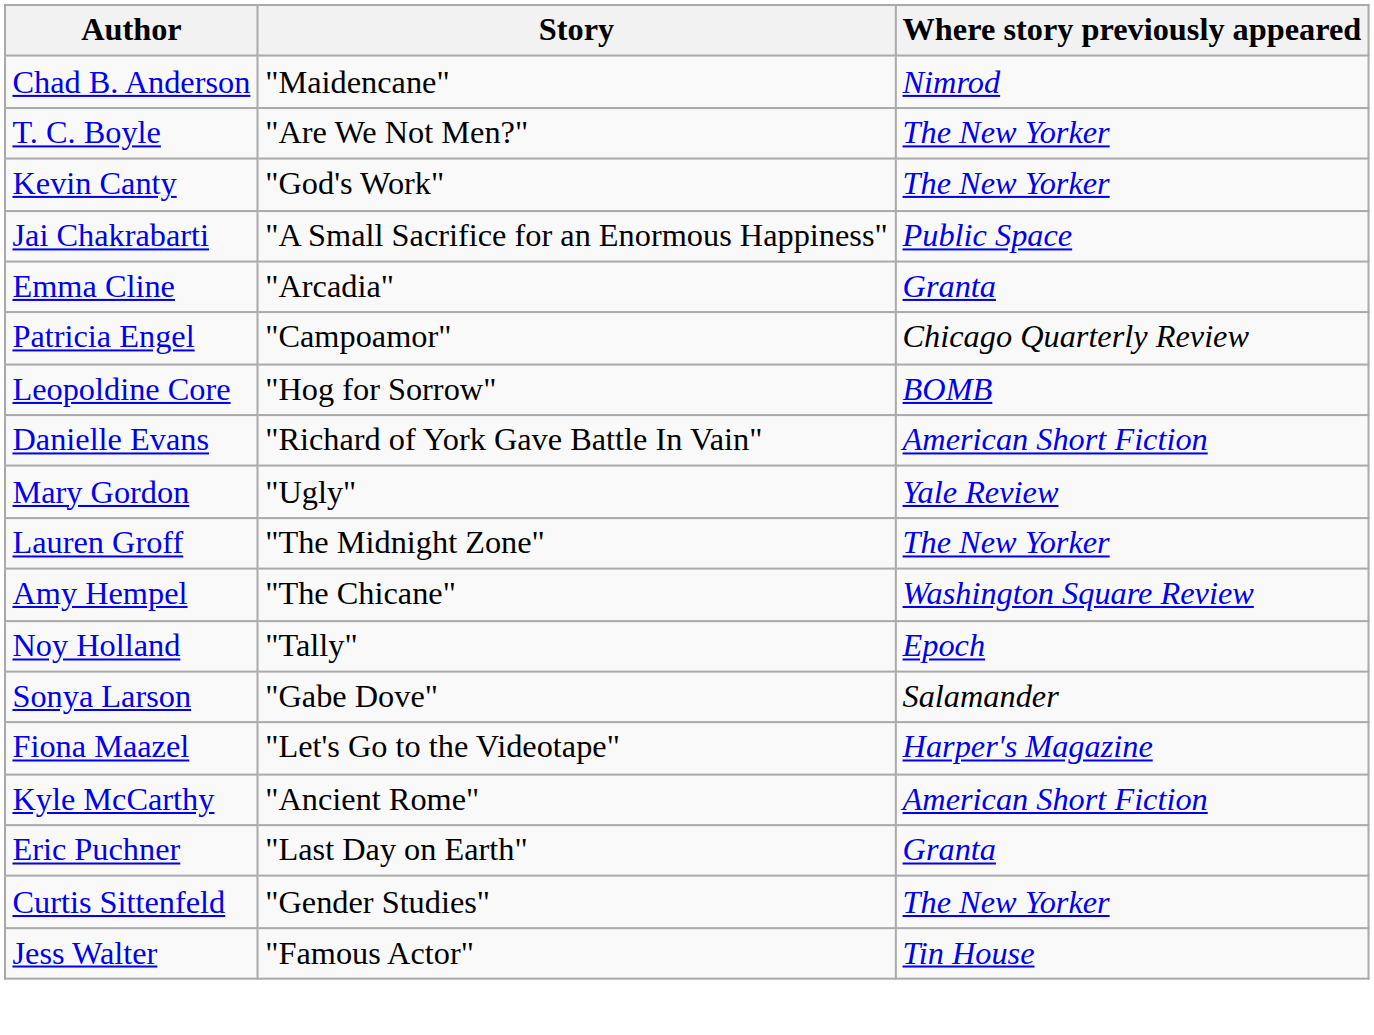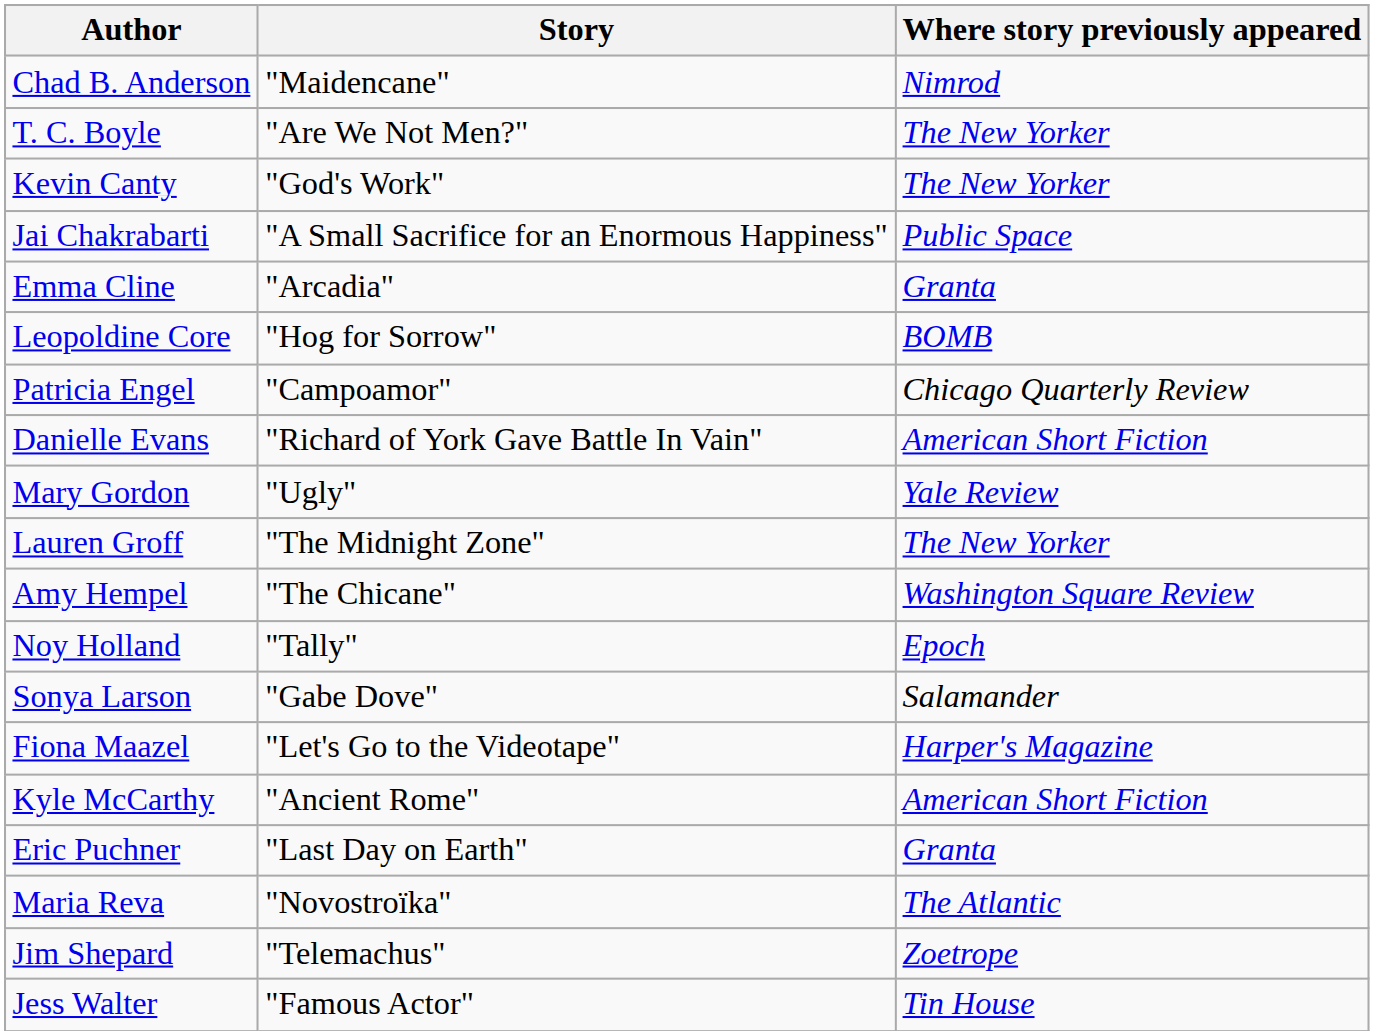 <table class="wikitable">
 <tr>
 <th>Author</th>
 <th>Story</th>
 <th>Where story previously appeared</th>
 </tr>
 <tr>
 <td><a href='#'>Chad B. Anderson</a></td>
 <td>"Maidencane"</td>
 <td><em><a href='#'>Nimrod</a></em></td>
 </tr>
 <tr>
 <td><a href='#'>T. C. Boyle</a></td>
 <td>"Are We Not Men?"</td>
 <td><em><a href='#'>The New Yorker</a></em></td>
 </tr>
 <tr>
 <td><a href='#'>Kevin Canty</a></td>
 <td>"God's Work"</td>
 <td><em><a href='#'>The New Yorker</a></em></td>
 </tr>
 <tr>
 <td><a href='#'>Jai Chakrabarti</a></td>
 <td>"A Small Sacrifice for an Enormous Happiness"</td>
 <td><em><a href='#'>Public Space</a></em></td>
 </tr>
 <tr>
 <td><a href='#'>Emma Cline</a></td>
 <td>"Arcadia"</td>
 <td><em><a href='#'>Granta</a></em></td>
 </tr>
 <tr>
+<td><a href='#'>Leopoldine Core</a></td>
+<td>"Hog for Sorrow"</td>
+<td><em><a href='#'>BOMB</a></em></td>
+</tr>
+<tr>
 <td><a href='#'>Patricia Engel</a></td>
 <td>"Campoamor"</td>
 <td><em>Chicago Quarterly Review</em></td>
-</tr>
-<tr>
-<td><a href='#'>Leopoldine Core</a></td>
-<td>"Hog for Sorrow"</td>
-<td><em><a href='#'>BOMB</a></em></td>
 </tr>
 <tr>
 <td><a href='#'>Danielle Evans</a></td>
 <td>"Richard of York Gave Battle In Vain"</td>
 <td><em><a href='#'>American Short Fiction</a></em></td>
 </tr>
 <tr>
 <td><a href='#'>Mary Gordon</a></td>
 <td>"Ugly"</td>
 <td><em><a href='#'>Yale Review</a></em></td>
 </tr>
 <tr>
 <td><a href='#'>Lauren Groff</a></td>
 <td>"The Midnight Zone"</td>
 <td><em><a href='#'>The New Yorker</a></em></td>
 </tr>
 <tr>
 <td><a href='#'>Amy Hempel</a></td>
 <td>"The Chicane"</td>
 <td><em><a href='#'>Washington Square Review</a></em></td>
 </tr>
 <tr>
 <td><a href='#'>Noy Holland</a></td>
 <td>"Tally"</td>
 <td><em><a href='#'>Epoch</a></em></td>
 </tr>
 <tr>
 <td><a href='#'>Sonya Larson</a></td>
 <td>"Gabe Dove"</td>
 <td><em>Salamander</em></td>
 </tr>
 <tr>
 <td><a href='#'>Fiona Maazel</a></td>
 <td>"Let's Go to the Videotape"</td>
 <td><em><a href='#'>Harper's Magazine</a></em></td>
 </tr>
 <tr>
 <td><a href='#'>Kyle McCarthy</a></td>
 <td>"Ancient Rome"</td>
 <td><em><a href='#'>American Short Fiction</a></em></td>
 </tr>
 <tr>
 <td><a href='#'>Eric Puchner</a></td>
 <td>"Last Day on Earth"</td>
 <td><em><a href='#'>Granta</a></em></td>
 </tr>
 <tr>
-<td><a href='#'>Curtis Sittenfeld</a></td>
-<td>"Gender Studies"</td>
-<td><em><a href='#'>The New Yorker</a></em></td>
+<td><a href='#'>Maria Reva</a></td>
+<td>"Novostroïka"</td>
+<td><em><a href='#'>The Atlantic</a></em></td>
+</tr>
+<tr>
+<td><a href='#'>Jim Shepard</a></td>
+<td>"Telemachus"</td>
+<td><em><a href='#'>Zoetrope</a></em></td>
 </tr>
 <tr>
 <td><a href='#'>Jess Walter</a></td>
 <td>"Famous Actor"</td>
 <td><em><a href='#'>Tin House</a></em></td>
 </tr>
 </table>
